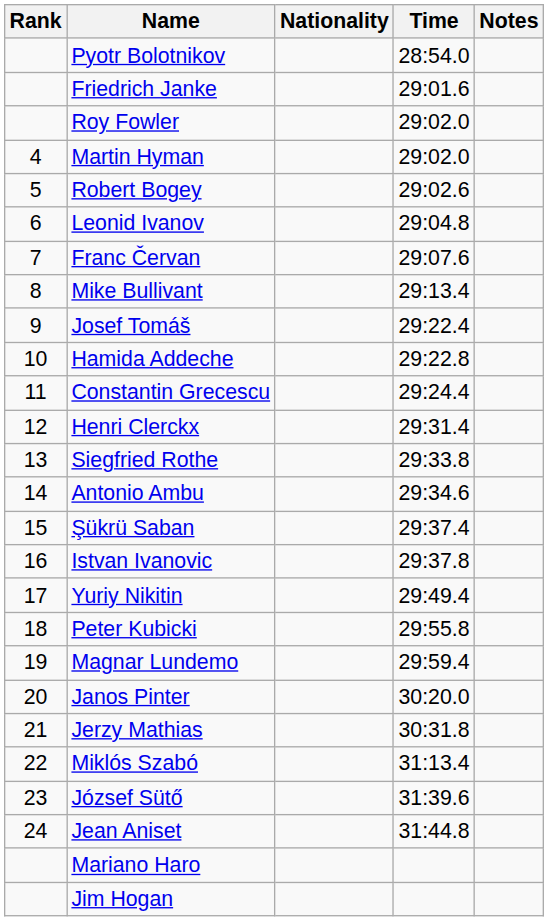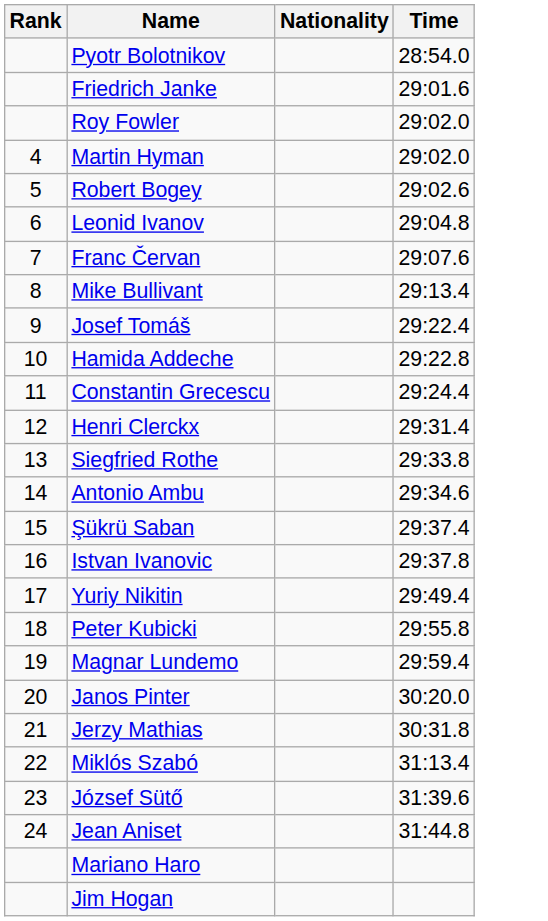 <table class="wikitable sortable" style="text-align:center">
 <tr>
 <th>Rank</th>
 <th>Name</th>
 <th>Nationality</th>
 <th>Time</th>
-<th>Notes</th>
 </tr>
 <tr>
 <td></td>
 <td align=left><a href='#'>Pyotr Bolotnikov</a></td>
 <td align=left></td>
 <td>28:54.0</td>
-<td></td>
 </tr>
 <tr>
 <td></td>
 <td align=left><a href='#'>Friedrich Janke</a></td>
 <td align=left></td>
 <td>29:01.6</td>
-<td></td>
 </tr>
 <tr>
 <td></td>
 <td align=left><a href='#'>Roy Fowler</a></td>
 <td align=left></td>
 <td>29:02.0</td>
-<td></td>
 </tr>
 <tr>
 <td>4</td>
 <td align=left><a href='#'>Martin Hyman</a></td>
 <td align=left></td>
 <td>29:02.0</td>
-<td></td>
 </tr>
 <tr>
 <td>5</td>
 <td align=left><a href='#'>Robert Bogey</a></td>
 <td align=left></td>
 <td>29:02.6</td>
-<td></td>
 </tr>
 <tr>
 <td>6</td>
 <td align=left><a href='#'>Leonid Ivanov</a></td>
 <td align=left></td>
 <td>29:04.8</td>
-<td></td>
 </tr>
 <tr>
 <td>7</td>
 <td align=left><a href='#'>Franc Červan</a></td>
 <td align=left></td>
 <td>29:07.6</td>
-<td></td>
 </tr>
 <tr>
 <td>8</td>
 <td align=left><a href='#'>Mike Bullivant</a></td>
 <td align=left></td>
 <td>29:13.4</td>
-<td></td>
 </tr>
 <tr>
 <td>9</td>
 <td align=left><a href='#'>Josef Tomáš</a></td>
 <td align=left></td>
 <td>29:22.4</td>
-<td></td>
 </tr>
 <tr>
 <td>10</td>
 <td align=left><a href='#'>Hamida Addeche</a></td>
 <td align=left></td>
 <td>29:22.8</td>
-<td></td>
 </tr>
 <tr>
 <td>11</td>
 <td align=left><a href='#'>Constantin Grecescu</a></td>
 <td align=left></td>
 <td>29:24.4</td>
-<td></td>
 </tr>
 <tr>
 <td>12</td>
 <td align=left><a href='#'>Henri Clerckx</a></td>
 <td align=left></td>
 <td>29:31.4</td>
-<td></td>
 </tr>
 <tr>
 <td>13</td>
 <td align=left><a href='#'>Siegfried Rothe</a></td>
 <td align=left></td>
 <td>29:33.8</td>
-<td></td>
 </tr>
 <tr>
 <td>14</td>
 <td align=left><a href='#'>Antonio Ambu</a></td>
 <td align=left></td>
 <td>29:34.6</td>
-<td></td>
 </tr>
 <tr>
 <td>15</td>
 <td align=left><a href='#'>Şükrü Saban</a></td>
 <td align=left></td>
 <td>29:37.4</td>
-<td></td>
 </tr>
 <tr>
 <td>16</td>
 <td align=left><a href='#'>Istvan Ivanovic</a></td>
 <td align=left></td>
 <td>29:37.8</td>
-<td></td>
 </tr>
 <tr>
 <td>17</td>
 <td align=left><a href='#'>Yuriy Nikitin</a></td>
 <td align=left></td>
 <td>29:49.4</td>
-<td></td>
 </tr>
 <tr>
 <td>18</td>
 <td align=left><a href='#'>Peter Kubicki</a></td>
 <td align=left></td>
 <td>29:55.8</td>
-<td></td>
 </tr>
 <tr>
 <td>19</td>
 <td align=left><a href='#'>Magnar Lundemo</a></td>
 <td align=left></td>
 <td>29:59.4</td>
-<td></td>
 </tr>
 <tr>
 <td>20</td>
 <td align=left><a href='#'>Janos Pinter</a></td>
 <td align=left></td>
 <td>30:20.0</td>
-<td></td>
 </tr>
 <tr>
 <td>21</td>
 <td align=left><a href='#'>Jerzy Mathias</a></td>
 <td align=left></td>
 <td>30:31.8</td>
-<td></td>
 </tr>
 <tr>
 <td>22</td>
 <td align=left><a href='#'>Miklós Szabó</a></td>
 <td align=left></td>
 <td>31:13.4</td>
-<td></td>
 </tr>
 <tr>
 <td>23</td>
 <td align=left><a href='#'>József Sütő</a></td>
 <td align=left></td>
 <td>31:39.6</td>
-<td></td>
 </tr>
 <tr>
 <td>24</td>
 <td align=left><a href='#'>Jean Aniset</a></td>
 <td align=left></td>
 <td>31:44.8</td>
-<td></td>
 </tr>
 <tr>
 <td></td>
 <td align=left><a href='#'>Mariano Haro</a></td>
 <td align=left></td>
-<td></td>
 <td></td>
 </tr>
 <tr>
 <td></td>
 <td align=left><a href='#'>Jim Hogan</a></td>
 <td align=left></td>
 <td></td>
-<td></td>
 </tr>
 </table>
